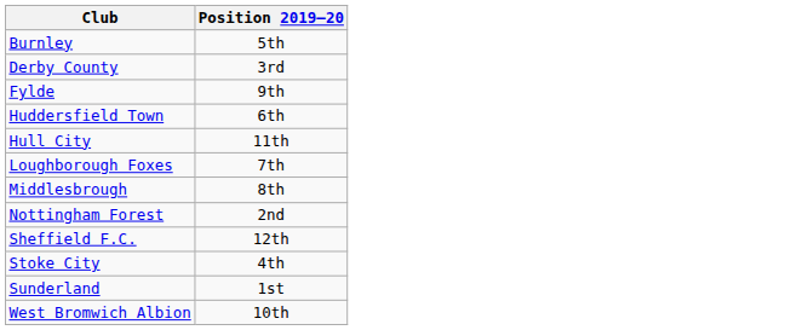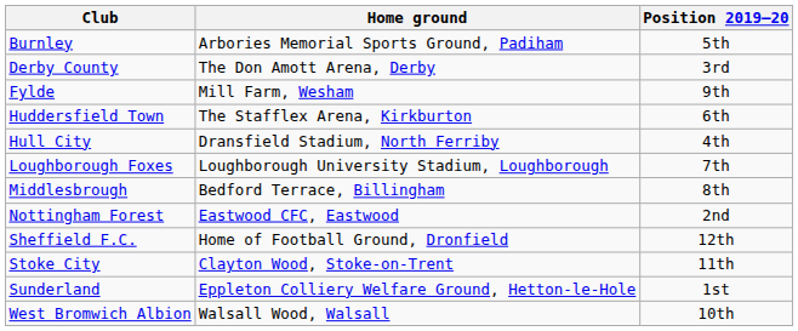 <table class="wikitable sortable" style="text-align:center;">
 <tr>
 <th>Club</th>
+<th>Home ground</th>
 <th>Position <a href='#'>2019–20</a></th>
 </tr>
 <tr>
 <td style="text-align:left;"><a href='#'>Burnley</a></td>
+<td style="text-align:left;">Arbories Memorial Sports Ground, <a href='#'>Padiham</a></td>
 <td>5th</td>
 </tr>
 <tr>
 <td style="text-align:left;"><a href='#'>Derby County</a></td>
+<td style="text-align:left;">The Don Amott Arena, <a href='#'>Derby</a></td>
 <td>3rd</td>
 </tr>
 <tr>
 <td style="text-align:left;"><a href='#'>Fylde</a></td>
+<td style="text-align:left;">Mill Farm, <a href='#'>Wesham</a></td>
 <td>9th</td>
 </tr>
 <tr>
 <td style="text-align:left;"><a href='#'>Huddersfield Town</a></td>
+<td style="text-align:left;">The Stafflex Arena, <a href='#'>Kirkburton</a></td>
 <td>6th</td>
 </tr>
 <tr>
 <td style="text-align:left;"><a href='#'>Hull City</a></td>
-<td>11th</td>
+<td style="text-align:left;">Dransfield Stadium, <a href='#'>North Ferriby</a></td>
+<td>4th</td>
 </tr>
 <tr>
 <td style="text-align:left;"><a href='#'>Loughborough Foxes</a></td>
+<td style="text-align:left;">Loughborough University Stadium, <a href='#'>Loughborough</a></td>
 <td>7th</td>
 </tr>
 <tr>
 <td style="text-align:left;"><a href='#'>Middlesbrough</a></td>
+<td style="text-align:left;">Bedford Terrace, <a href='#'>Billingham</a></td>
 <td>8th</td>
 </tr>
 <tr>
 <td style="text-align:left;"><a href='#'>Nottingham Forest</a></td>
+<td style="text-align:left;"><a href='#'>Eastwood CFC</a>, <a href='#'>Eastwood</a></td>
 <td>2nd</td>
 </tr>
 <tr>
 <td style="text-align:left;"><a href='#'>Sheffield F.C.</a></td>
+<td style="text-align:left;">Home of Football Ground, <a href='#'>Dronfield</a></td>
 <td>12th</td>
 </tr>
 <tr>
 <td style="text-align:left;"><a href='#'>Stoke City</a></td>
-<td>4th</td>
+<td style="text-align:left;"><a href='#'>Clayton Wood</a>, <a href='#'>Stoke-on-Trent</a></td>
+<td>11th</td>
 </tr>
 <tr>
 <td style="text-align:left;"><a href='#'>Sunderland</a></td>
+<td style="text-align:left;"><a href='#'>Eppleton Colliery Welfare Ground</a>, <a href='#'>Hetton-le-Hole</a></td>
 <td>1st</td>
 </tr>
 <tr>
 <td style="text-align:left;"><a href='#'>West Bromwich Albion</a></td>
+<td style="text-align:left;">Walsall Wood, <a href='#'>Walsall</a></td>
 <td>10th</td>
 </tr>
 </table>
